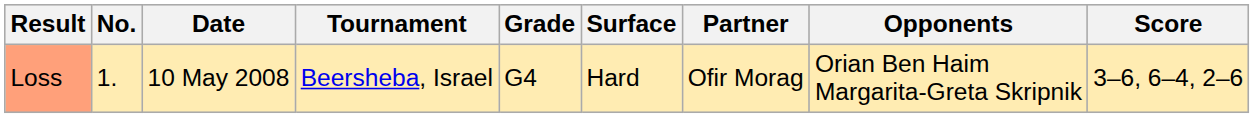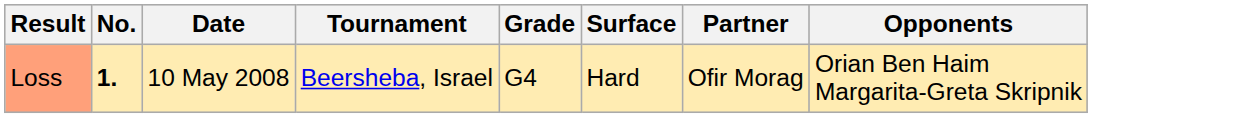 <table class="sortable wikitable" style=font-size:97%>
 <tr>
 <th>Result</th>
 <th>No.</th>
 <th>Date</th>
 <th>Tournament</th>
 <th>Grade</th>
 <th>Surface</th>
 <th>Partner</th>
 <th>Opponents</th>
-<th>Score</th>
 </tr>
 <tr bgcolor=#ffecb2>
 <td style="background:#ffa07a;">Loss</td>
-<td>1.</td>
+<td><strong>1.</strong></td>
 <td>10 May 2008</td>
 <td><a href='#'>Beersheba</a>, Israel</td>
 <td>G4</td>
 <td>Hard</td>
 <td> Ofir Morag</td>
 <td> Orian Ben Haim <br>  Margarita-Greta Skripnik</td>
-<td>3–6, 6–4, 2–6</td>
 </tr>
 </table>
